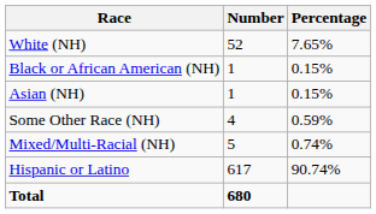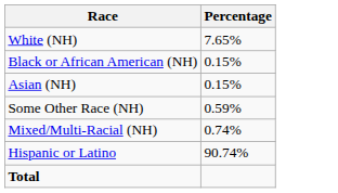 <table class="wikitable">
 <tr>
 <th>Race</th>
-<th>Number</th>
 <th>Percentage</th>
 </tr>
 <tr>
 <td><a href='#'>White</a> (NH)</td>
-<td>52</td>
 <td>7.65%</td>
 </tr>
 <tr>
 <td><a href='#'>Black or African American</a> (NH)</td>
-<td>1</td>
 <td>0.15%</td>
 </tr>
 <tr>
 <td><a href='#'>Asian</a> (NH)</td>
-<td>1</td>
 <td>0.15%</td>
 </tr>
 <tr>
 <td>Some Other Race (NH)</td>
-<td>4</td>
 <td>0.59%</td>
 </tr>
 <tr>
 <td><a href='#'>Mixed/Multi-Racial</a> (NH)</td>
-<td>5</td>
 <td>0.74%</td>
 </tr>
 <tr>
 <td><a href='#'>Hispanic or Latino</a></td>
-<td>617</td>
 <td>90.74%</td>
 </tr>
 <tr>
 <td><strong>Total</strong></td>
-<td><strong>680</strong></td>
 <td></td>
 </tr>
 </table>
